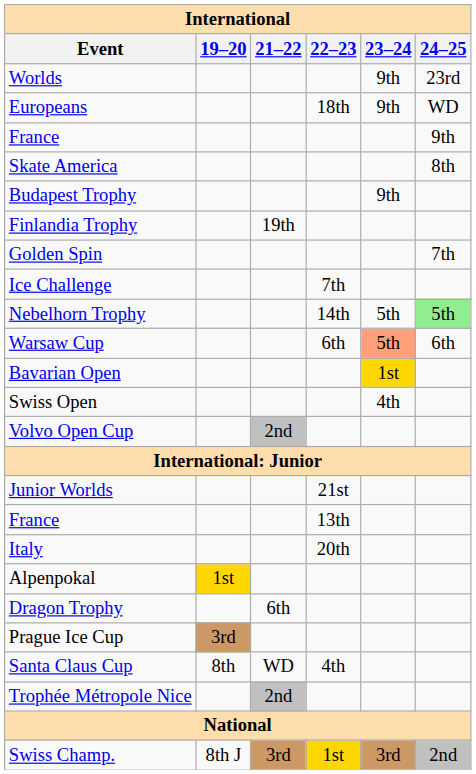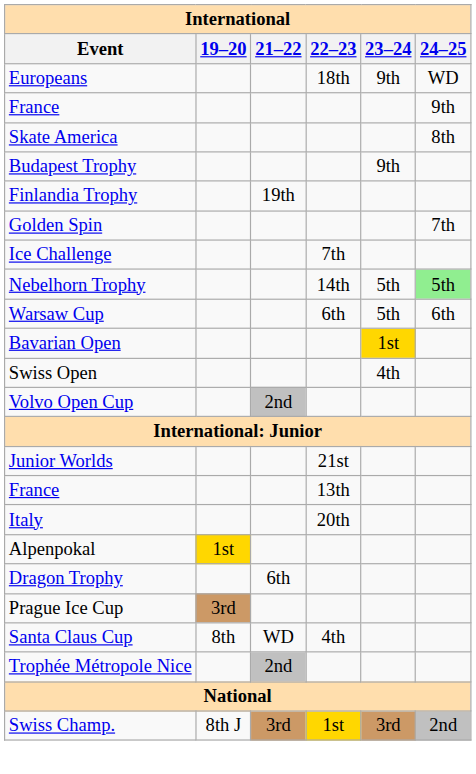 <table class="wikitable" style="text-align:center">
 <tr>
 <th colspan="6" style="background:#ffdead; text-align:center;">International</th>
 </tr>
 <tr>
 <th>Event</th>
 <th><a href='#'>19–20</a></th>
 <th><a href='#'>21–22</a></th>
 <th><a href='#'>22–23</a></th>
 <th><a href='#'>23–24</a></th>
 <th><a href='#'>24–25</a></th>
-</tr>
-<tr>
-<td align=left><a href='#'>Worlds</a></td>
-<td></td>
-<td></td>
-<td></td>
-<td>9th</td>
-<td>23rd</td>
 </tr>
 <tr>
 <td align=left><a href='#'>Europeans</a></td>
 <td></td>
 <td></td>
 <td>18th</td>
 <td>9th</td>
 <td>WD</td>
 </tr>
 <tr>
 <td align=left> <a href='#'>France</a></td>
 <td></td>
 <td></td>
 <td></td>
 <td></td>
 <td>9th</td>
 </tr>
 <tr>
 <td align=left> <a href='#'>Skate America</a></td>
 <td></td>
 <td></td>
 <td></td>
 <td></td>
 <td>8th</td>
 </tr>
 <tr>
 <td align=left> <a href='#'>Budapest Trophy</a></td>
 <td></td>
 <td></td>
 <td></td>
 <td>9th</td>
 <td></td>
 </tr>
 <tr>
 <td align=left> <a href='#'>Finlandia Trophy</a></td>
 <td></td>
 <td>19th</td>
 <td></td>
 <td></td>
 <td></td>
 </tr>
 <tr>
 <td align=left> <a href='#'>Golden Spin</a></td>
 <td></td>
 <td></td>
 <td></td>
 <td></td>
 <td>7th</td>
 </tr>
 <tr>
 <td align=left> <a href='#'>Ice Challenge</a></td>
 <td></td>
 <td></td>
 <td>7th</td>
 <td></td>
 <td></td>
 </tr>
 <tr>
 <td align=left> <a href='#'>Nebelhorn Trophy</a></td>
 <td></td>
 <td></td>
 <td>14th</td>
 <td>5th</td>
 <td style="background: lightgreen;">5th</td>
 </tr>
 <tr>
 <td align=left> <a href='#'>Warsaw Cup</a></td>
 <td></td>
 <td></td>
 <td>6th</td>
-<td style="background: lightsalmon;">5th</td>
+<td>5th</td>
 <td>6th</td>
 </tr>
 <tr>
 <td align=left><a href='#'>Bavarian Open</a></td>
 <td></td>
 <td></td>
 <td></td>
 <td bgcolor=gold>1st</td>
 <td></td>
 </tr>
 <tr>
 <td align=left>Swiss Open</td>
 <td></td>
 <td></td>
 <td></td>
 <td>4th</td>
 <td></td>
 </tr>
 <tr>
 <td align=left><a href='#'>Volvo Open Cup</a></td>
 <td></td>
 <td bgcolor="silver">2nd</td>
 <td></td>
 <td></td>
 <td></td>
 </tr>
 <tr>
 <th colspan="6" style="background:#ffdead; text-align:center;">International: Junior</th>
 </tr>
 <tr>
 <td align=left><a href='#'>Junior Worlds</a></td>
 <td></td>
 <td></td>
 <td>21st</td>
 <td></td>
 <td></td>
 </tr>
 <tr>
 <td align=left> <a href='#'>France</a></td>
 <td></td>
 <td></td>
 <td>13th</td>
 <td></td>
 <td></td>
 </tr>
 <tr>
 <td align=left> <a href='#'>Italy</a></td>
 <td></td>
 <td></td>
 <td>20th</td>
 <td></td>
 <td></td>
 </tr>
 <tr>
 <td align=left>Alpenpokal</td>
 <td bgcolor=gold>1st</td>
 <td></td>
 <td></td>
 <td></td>
 <td></td>
 </tr>
 <tr>
 <td align=left><a href='#'>Dragon Trophy</a></td>
 <td></td>
 <td>6th</td>
 <td></td>
 <td></td>
 <td></td>
 </tr>
 <tr>
 <td align=left>Prague Ice Cup</td>
 <td bgcolor=cc9966>3rd</td>
 <td></td>
 <td></td>
 <td></td>
 <td></td>
 </tr>
 <tr>
 <td align=left><a href='#'>Santa Claus Cup</a></td>
 <td>8th</td>
 <td>WD</td>
 <td>4th</td>
 <td></td>
 <td></td>
 </tr>
 <tr>
 <td align=left><a href='#'>Trophée Métropole Nice</a></td>
 <td></td>
 <td bgcolor="silver">2nd</td>
 <td></td>
 <td></td>
 <td></td>
 </tr>
 <tr>
 <th colspan="6" style="background:#ffdead; text-align:center;">National</th>
 </tr>
 <tr>
 <td align=left><a href='#'>Swiss Champ.</a></td>
 <td>8th J</td>
 <td bgcolor="cc9966">3rd</td>
 <td bgcolor=gold>1st</td>
 <td bgcolor=cc9966>3rd</td>
 <td bgcolor=silver>2nd</td>
 </tr>
 </table>
